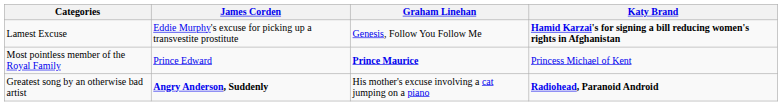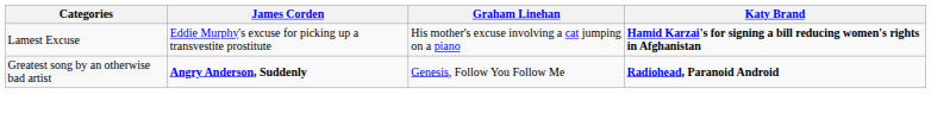 <table class="wikitable">
 <tr>
 <th>Categories</th>
 <th><a href='#'>James Corden</a></th>
 <th><a href='#'>Graham Linehan</a></th>
 <th><a href='#'>Katy Brand</a></th>
 </tr>
 <tr>
 <td>Lamest Excuse</td>
 <td><a href='#'>Eddie Murphy</a>'s excuse for picking up a transvestite prostitute</td>
-<td><a href='#'>Genesis</a>, Follow You Follow Me</td>
+<td>His mother's excuse involving a <a href='#'>cat</a> jumping on a <a href='#'>piano</a></td>
 <td><strong><a href='#'>Hamid Karzai</a>'s for signing a bill reducing women's rights in Afghanistan</strong></td>
-</tr>
-<tr>
-<td>Most pointless member of the <a href='#'>Royal Family</a></td>
-<td><a href='#'>Prince Edward</a></td>
-<td><strong><a href='#'>Prince Maurice</a></strong></td>
-<td><a href='#'>Princess Michael of Kent</a></td>
 </tr>
 <tr>
 <td>Greatest song by an otherwise bad artist</td>
 <td><strong><a href='#'>Angry Anderson</a>, Suddenly</strong></td>
-<td>His mother's excuse involving a <a href='#'>cat</a> jumping on a <a href='#'>piano</a></td>
+<td><a href='#'>Genesis</a>, Follow You Follow Me</td>
 <td><strong><a href='#'>Radiohead</a>, Paranoid Android</strong></td>
 </tr>
 </table>
